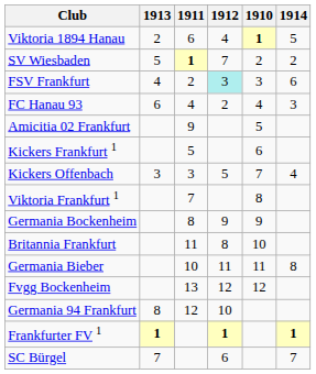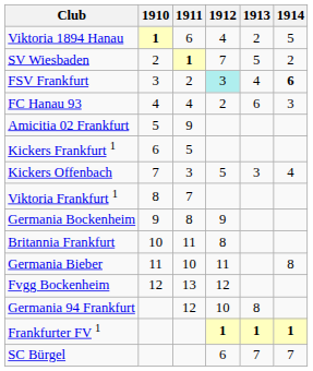 <table class="wikitable">
 <tr>
 <th>Club</th>
-<th>1913</th>
+<th>1910</th>
 <th>1911</th>
 <th>1912</th>
-<th>1910</th>
+<th>1913</th>
 <th>1914</th>
 </tr>
 <tr align="center">
 <td align="left"><a href='#'>Viktoria 1894 Hanau</a></td>
-<td>2</td>
+<td style="background:#ffffbf"><strong>1</strong></td>
 <td>6</td>
 <td>4</td>
-<td style="background:#ffffbf"><strong>1</strong></td>
+<td>2</td>
 <td>5</td>
 </tr>
 <tr align="center">
 <td align="left"><a href='#'>SV Wiesbaden</a></td>
-<td>5</td>
+<td>2</td>
 <td style="background:#ffffbf"><strong>1</strong></td>
 <td>7</td>
-<td>2</td>
+<td>5</td>
 <td>2</td>
 </tr>
 <tr align="center">
 <td align="left"><a href='#'>FSV Frankfurt</a></td>
-<td>4</td>
+<td>3</td>
 <td>2</td>
 <td style="background: paleturquoise;">3</td>
-<td>3</td>
-<td>6</td>
+<td>4</td>
+<td><strong>6</strong></td>
 </tr>
 <tr align="center">
 <td align="left"><a href='#'>FC Hanau 93</a></td>
-<td>6</td>
+<td>4</td>
 <td>4</td>
 <td>2</td>
-<td>4</td>
+<td>6</td>
 <td>3</td>
 </tr>
 <tr align="center">
 <td align="left"><a href='#'>Amicitia 02 Frankfurt</a></td>
-<td></td>
+<td>5</td>
 <td>9</td>
 <td></td>
-<td>5</td>
+<td></td>
 <td></td>
 </tr>
 <tr align="center">
 <td align="left"><a href='#'>Kickers Frankfurt</a> <sup>1</sup></td>
-<td></td>
+<td>6</td>
 <td>5</td>
 <td></td>
-<td>6</td>
+<td></td>
 <td></td>
 </tr>
 <tr align="center">
 <td align="left"><a href='#'>Kickers Offenbach</a></td>
-<td>3</td>
+<td>7</td>
 <td>3</td>
 <td>5</td>
-<td>7</td>
+<td>3</td>
 <td>4</td>
 </tr>
 <tr align="center">
 <td align="left"><a href='#'>Viktoria Frankfurt</a> <sup>1</sup></td>
-<td></td>
+<td>8</td>
 <td>7</td>
 <td></td>
+<td></td>
+<td></td>
+</tr>
+<tr align="center">
+<td align="left"><a href='#'>Germania Bockenheim</a></td>
+<td>9</td>
+<td>8</td>
+<td>9</td>
+<td></td>
+<td></td>
+</tr>
+<tr align="center">
+<td align="left"><a href='#'>Britannia Frankfurt</a></td>
+<td>10</td>
+<td>11</td>
+<td>8</td>
+<td></td>
+<td></td>
+</tr>
+<tr align="center">
+<td align="left"><a href='#'>Germania Bieber</a></td>
+<td>11</td>
+<td>10</td>
+<td>11</td>
+<td></td>
+<td>8</td>
+</tr>
+<tr align="center">
+<td align="left"><a href='#'>Fvgg Bockenheim</a></td>
+<td>12</td>
+<td>13</td>
+<td>12</td>
+<td></td>
+<td></td>
+</tr>
+<tr align="center">
+<td align="left"><a href='#'>Germania 94 Frankfurt</a></td>
+<td></td>
+<td>12</td>
+<td>10</td>
 <td>8</td>
 <td></td>
 </tr>
 <tr align="center">
-<td align="left"><a href='#'>Germania Bockenheim</a></td>
-<td></td>
-<td>8</td>
-<td>9</td>
-<td>9</td>
-<td></td>
-</tr>
-<tr align="center">
-<td align="left"><a href='#'>Britannia Frankfurt</a></td>
-<td></td>
-<td>11</td>
-<td>8</td>
-<td>10</td>
-<td></td>
-</tr>
-<tr align="center">
-<td align="left"><a href='#'>Germania Bieber</a></td>
-<td></td>
-<td>10</td>
-<td>11</td>
-<td>11</td>
-<td>8</td>
-</tr>
-<tr align="center">
-<td align="left"><a href='#'>Fvgg Bockenheim</a></td>
-<td></td>
-<td>13</td>
-<td>12</td>
-<td>12</td>
-<td></td>
-</tr>
-<tr align="center">
-<td align="left"><a href='#'>Germania 94 Frankfurt</a></td>
-<td>8</td>
-<td>12</td>
-<td>10</td>
+<td align="left"><a href='#'>Frankfurter FV</a> <sup>1</sup></td>
 <td></td>
 <td></td>
-</tr>
-<tr align="center">
-<td align="left"><a href='#'>Frankfurter FV</a> <sup>1</sup></td>
 <td style="background:#ffffbf"><strong>1</strong></td>
-<td></td>
 <td style="background:#ffffbf"><strong>1</strong></td>
-<td></td>
 <td style="background:#ffffbf"><strong>1</strong></td>
 </tr>
 <tr align="center">
 <td align="left"><a href='#'>SC Bürgel</a></td>
-<td>7</td>
+<td></td>
 <td></td>
 <td>6</td>
-<td></td>
+<td>7</td>
 <td>7</td>
 </tr>
 </table>
